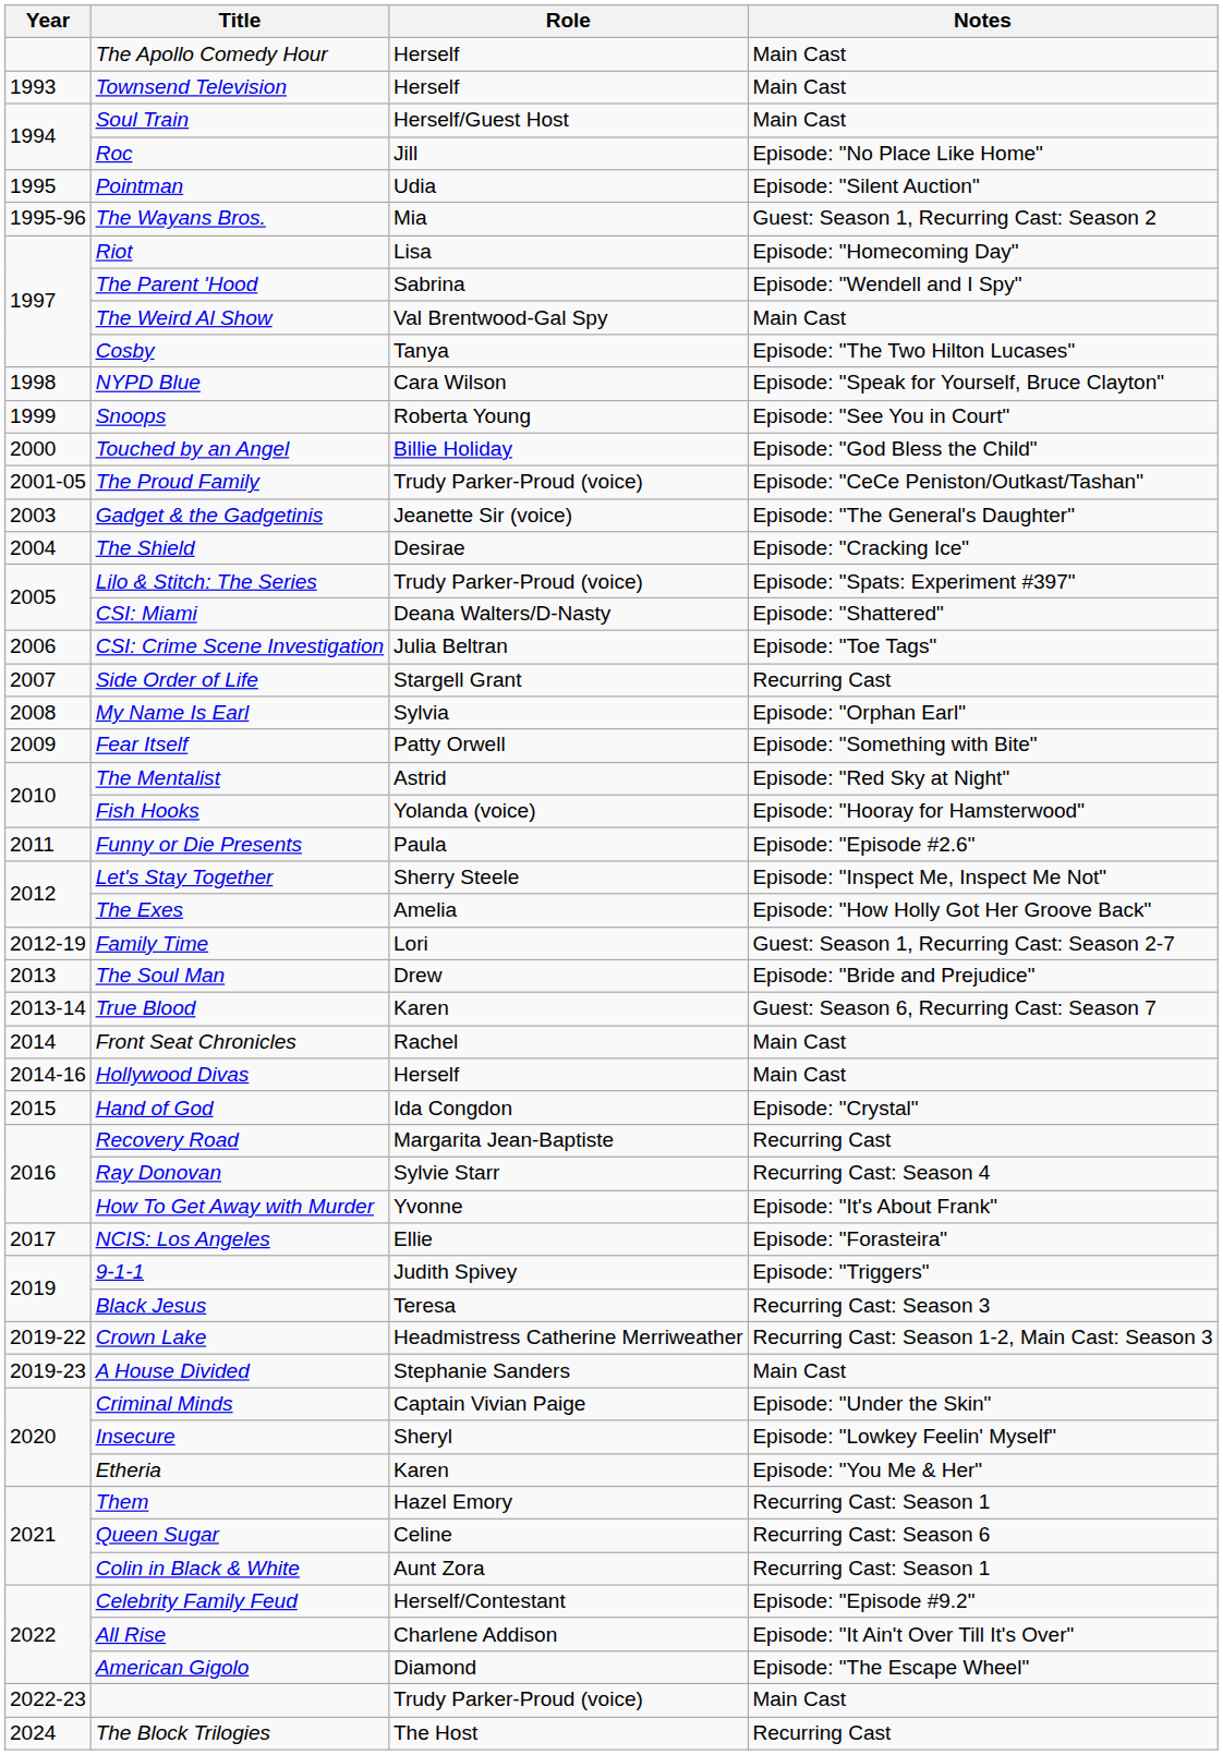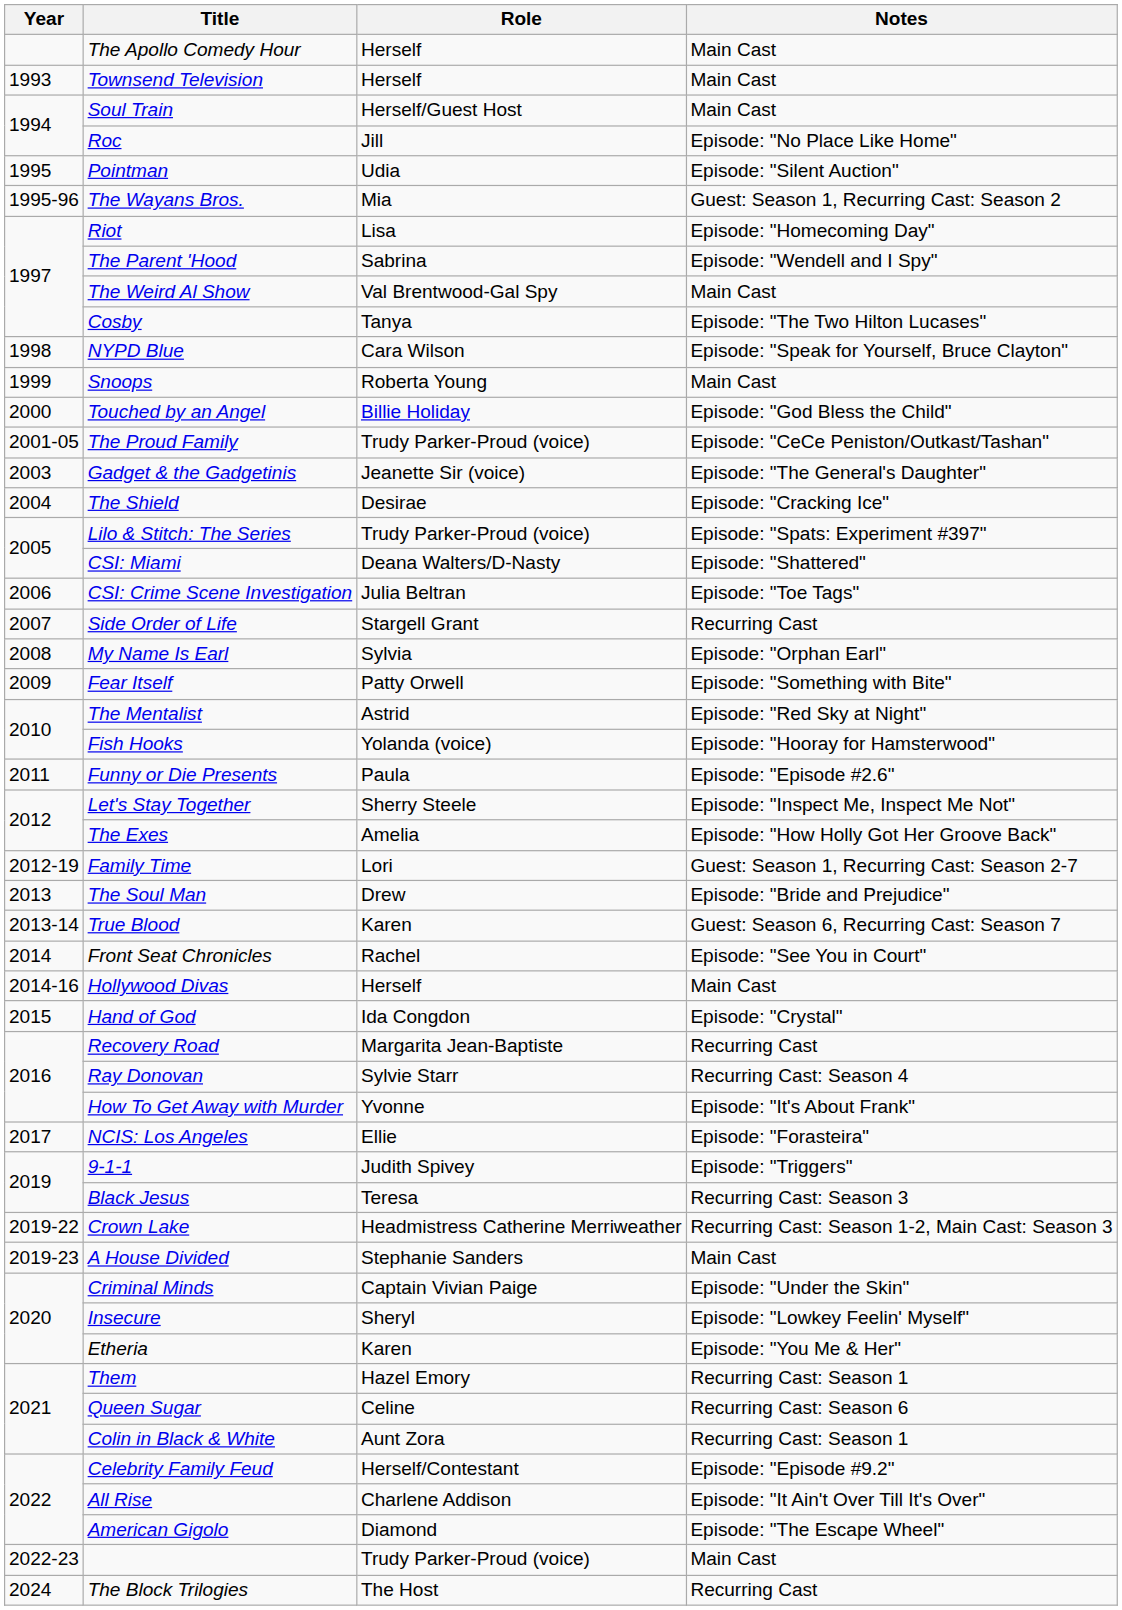 <table class="wikitable sortable">
 <tr>
 <th>Year</th>
 <th>Title</th>
 <th>Role</th>
 <th>Notes</th>
 </tr>
 <tr>
 <td></td>
 <td><em>The Apollo Comedy Hour</em></td>
 <td>Herself</td>
 <td>Main Cast</td>
 </tr>
 <tr>
 <td>1993</td>
 <td><em><a href='#'>Townsend Television</a></em></td>
 <td>Herself</td>
 <td>Main Cast</td>
 </tr>
 <tr>
 <td rowspan=2>1994</td>
 <td><em><a href='#'>Soul Train</a></em></td>
 <td>Herself/Guest Host</td>
 <td>Main Cast</td>
 </tr>
 <tr>
 <td><em><a href='#'>Roc</a></em></td>
 <td>Jill</td>
 <td>Episode: "No Place Like Home"</td>
 </tr>
 <tr>
 <td>1995</td>
 <td><em><a href='#'>Pointman</a></em></td>
 <td>Udia</td>
 <td>Episode: "Silent Auction"</td>
 </tr>
 <tr>
 <td>1995-96</td>
 <td><em><a href='#'>The Wayans Bros.</a></em></td>
 <td>Mia</td>
 <td>Guest: Season 1, Recurring Cast: Season 2</td>
 </tr>
 <tr>
 <td rowspan=4>1997</td>
 <td><em><a href='#'>Riot</a></em></td>
 <td>Lisa</td>
 <td>Episode: "Homecoming Day"</td>
 </tr>
 <tr>
 <td><em><a href='#'>The Parent 'Hood</a></em></td>
 <td>Sabrina</td>
 <td>Episode: "Wendell and I Spy"</td>
 </tr>
 <tr>
 <td><em><a href='#'>The Weird Al Show</a></em></td>
 <td>Val Brentwood-Gal Spy</td>
 <td>Main Cast</td>
 </tr>
 <tr>
 <td><em><a href='#'>Cosby</a></em></td>
 <td>Tanya</td>
 <td>Episode: "The Two Hilton Lucases"</td>
 </tr>
 <tr>
 <td>1998</td>
 <td><em><a href='#'>NYPD Blue</a></em></td>
 <td>Cara Wilson</td>
 <td>Episode: "Speak for Yourself, Bruce Clayton"</td>
 </tr>
 <tr>
 <td>1999</td>
 <td><em><a href='#'>Snoops</a></em></td>
 <td>Roberta Young</td>
-<td>Episode: "See You in Court"</td>
+<td>Main Cast</td>
 </tr>
 <tr>
 <td>2000</td>
 <td><em><a href='#'>Touched by an Angel</a></em></td>
 <td><a href='#'>Billie Holiday</a></td>
 <td>Episode: "God Bless the Child"</td>
 </tr>
 <tr>
 <td>2001-05</td>
 <td><em><a href='#'>The Proud Family</a></em></td>
 <td>Trudy Parker-Proud (voice)</td>
 <td>Episode: "CeCe Peniston/Outkast/Tashan"</td>
 </tr>
 <tr>
 <td>2003</td>
 <td><em><a href='#'>Gadget & the Gadgetinis</a></em></td>
 <td>Jeanette Sir (voice)</td>
 <td>Episode: "The General's Daughter"</td>
 </tr>
 <tr>
 <td>2004</td>
 <td><em><a href='#'>The Shield</a></em></td>
 <td>Desirae</td>
 <td>Episode: "Cracking Ice"</td>
 </tr>
 <tr>
 <td rowspan=2>2005</td>
 <td><em><a href='#'>Lilo & Stitch: The Series</a></em></td>
 <td>Trudy Parker-Proud (voice)</td>
 <td>Episode: "Spats: Experiment #397"</td>
 </tr>
 <tr>
 <td><em><a href='#'>CSI: Miami</a></em></td>
 <td>Deana Walters/D-Nasty</td>
 <td>Episode: "Shattered"</td>
 </tr>
 <tr>
 <td>2006</td>
 <td><em><a href='#'>CSI: Crime Scene Investigation</a></em></td>
 <td>Julia Beltran</td>
 <td>Episode: "Toe Tags"</td>
 </tr>
 <tr>
 <td>2007</td>
 <td><em><a href='#'>Side Order of Life</a></em></td>
 <td>Stargell Grant</td>
 <td>Recurring Cast</td>
 </tr>
 <tr>
 <td>2008</td>
 <td><em><a href='#'>My Name Is Earl</a></em></td>
 <td>Sylvia</td>
 <td>Episode: "Orphan Earl"</td>
 </tr>
 <tr>
 <td>2009</td>
 <td><em><a href='#'>Fear Itself</a></em></td>
 <td>Patty Orwell</td>
 <td>Episode: "Something with Bite"</td>
 </tr>
 <tr>
 <td rowspan=2>2010</td>
 <td><em><a href='#'>The Mentalist</a></em></td>
 <td>Astrid</td>
 <td>Episode: "Red Sky at Night"</td>
 </tr>
 <tr>
 <td><em><a href='#'>Fish Hooks</a></em></td>
 <td>Yolanda (voice)</td>
 <td>Episode: "Hooray for Hamsterwood"</td>
 </tr>
 <tr>
 <td>2011</td>
 <td><em><a href='#'>Funny or Die Presents</a></em></td>
 <td>Paula</td>
 <td>Episode: "Episode #2.6"</td>
 </tr>
 <tr>
 <td rowspan=2>2012</td>
 <td><em><a href='#'>Let's Stay Together</a></em></td>
 <td>Sherry Steele</td>
 <td>Episode: "Inspect Me, Inspect Me Not"</td>
 </tr>
 <tr>
 <td><em><a href='#'>The Exes</a></em></td>
 <td>Amelia</td>
 <td>Episode: "How Holly Got Her Groove Back"</td>
 </tr>
 <tr>
 <td>2012-19</td>
 <td><em><a href='#'>Family Time</a></em></td>
 <td>Lori</td>
 <td>Guest: Season 1, Recurring Cast: Season 2-7</td>
 </tr>
 <tr>
 <td>2013</td>
 <td><em><a href='#'>The Soul Man</a></em></td>
 <td>Drew</td>
 <td>Episode: "Bride and Prejudice"</td>
 </tr>
 <tr>
 <td>2013-14</td>
 <td><em><a href='#'>True Blood</a></em></td>
 <td>Karen</td>
 <td>Guest: Season 6, Recurring Cast: Season 7</td>
 </tr>
 <tr>
 <td>2014</td>
 <td><em>Front Seat Chronicles</em></td>
 <td>Rachel</td>
-<td>Main Cast</td>
+<td>Episode: "See You in Court"</td>
 </tr>
 <tr>
 <td>2014-16</td>
 <td><em><a href='#'>Hollywood Divas</a></em></td>
 <td>Herself</td>
 <td>Main Cast</td>
 </tr>
 <tr>
 <td>2015</td>
 <td><em><a href='#'>Hand of God</a></em></td>
 <td>Ida Congdon</td>
 <td>Episode: "Crystal"</td>
 </tr>
 <tr>
 <td rowspan=3>2016</td>
 <td><em><a href='#'>Recovery Road</a></em></td>
 <td>Margarita Jean-Baptiste</td>
 <td>Recurring Cast</td>
 </tr>
 <tr>
 <td><em><a href='#'>Ray Donovan</a></em></td>
 <td>Sylvie Starr</td>
 <td>Recurring Cast: Season 4</td>
 </tr>
 <tr>
 <td><em><a href='#'>How To Get Away with Murder</a></em></td>
 <td>Yvonne</td>
 <td>Episode: "It's About Frank"</td>
 </tr>
 <tr>
 <td>2017</td>
 <td><em><a href='#'>NCIS: Los Angeles</a></em></td>
 <td>Ellie</td>
 <td>Episode: "Forasteira"</td>
 </tr>
 <tr>
 <td rowspan=2>2019</td>
 <td><em><a href='#'>9-1-1</a></em></td>
 <td>Judith Spivey</td>
 <td>Episode: "Triggers"</td>
 </tr>
 <tr>
 <td><em><a href='#'>Black Jesus</a></em></td>
 <td>Teresa</td>
 <td>Recurring Cast: Season 3</td>
 </tr>
 <tr '>
 <td>2019-22</td>
 <td><em><a href='#'>Crown Lake</a></em></td>
 <td>Headmistress Catherine Merriweather</td>
 <td>Recurring Cast: Season 1-2, Main Cast: Season 3</td>
 </tr>
 <tr>
 <td>2019-23</td>
 <td><em><a href='#'>A House Divided</a></em></td>
 <td>Stephanie Sanders</td>
 <td>Main Cast</td>
 </tr>
 <tr>
 <td rowspan=3>2020</td>
 <td><em><a href='#'>Criminal Minds</a></em></td>
 <td>Captain Vivian Paige</td>
 <td>Episode: "Under the Skin"</td>
 </tr>
 <tr>
 <td><em><a href='#'>Insecure</a></em></td>
 <td>Sheryl</td>
 <td>Episode: "Lowkey Feelin' Myself"</td>
 </tr>
 <tr>
 <td><em>Etheria</em></td>
 <td>Karen</td>
 <td>Episode: "You Me & Her"</td>
 </tr>
 <tr>
 <td rowspan=3>2021</td>
 <td><em><a href='#'>Them</a></em></td>
 <td>Hazel Emory</td>
 <td>Recurring Cast: Season 1</td>
 </tr>
 <tr>
 <td><em><a href='#'>Queen Sugar</a></em></td>
 <td>Celine</td>
 <td>Recurring Cast: Season 6</td>
 </tr>
 <tr>
 <td><em><a href='#'>Colin in Black & White</a></em></td>
 <td>Aunt Zora</td>
 <td>Recurring Cast: Season 1</td>
 </tr>
 <tr>
 <td rowspan=3>2022</td>
 <td><em><a href='#'>Celebrity Family Feud</a></em></td>
 <td>Herself/Contestant</td>
 <td>Episode: "Episode #9.2"</td>
 </tr>
 <tr>
 <td><em><a href='#'>All Rise</a></em></td>
 <td>Charlene Addison</td>
 <td>Episode: "It Ain't Over Till It's Over"</td>
 </tr>
 <tr>
 <td><em><a href='#'>American Gigolo</a></em></td>
 <td>Diamond</td>
 <td>Episode: "The Escape Wheel"</td>
 </tr>
 <tr>
 <td>2022-23</td>
 <td></td>
 <td>Trudy Parker-Proud (voice)</td>
 <td>Main Cast</td>
 </tr>
 <tr>
 <td>2024</td>
 <td><em>The Block Trilogies</em></td>
 <td>The Host</td>
 <td>Recurring Cast</td>
 </tr>
 </table>
